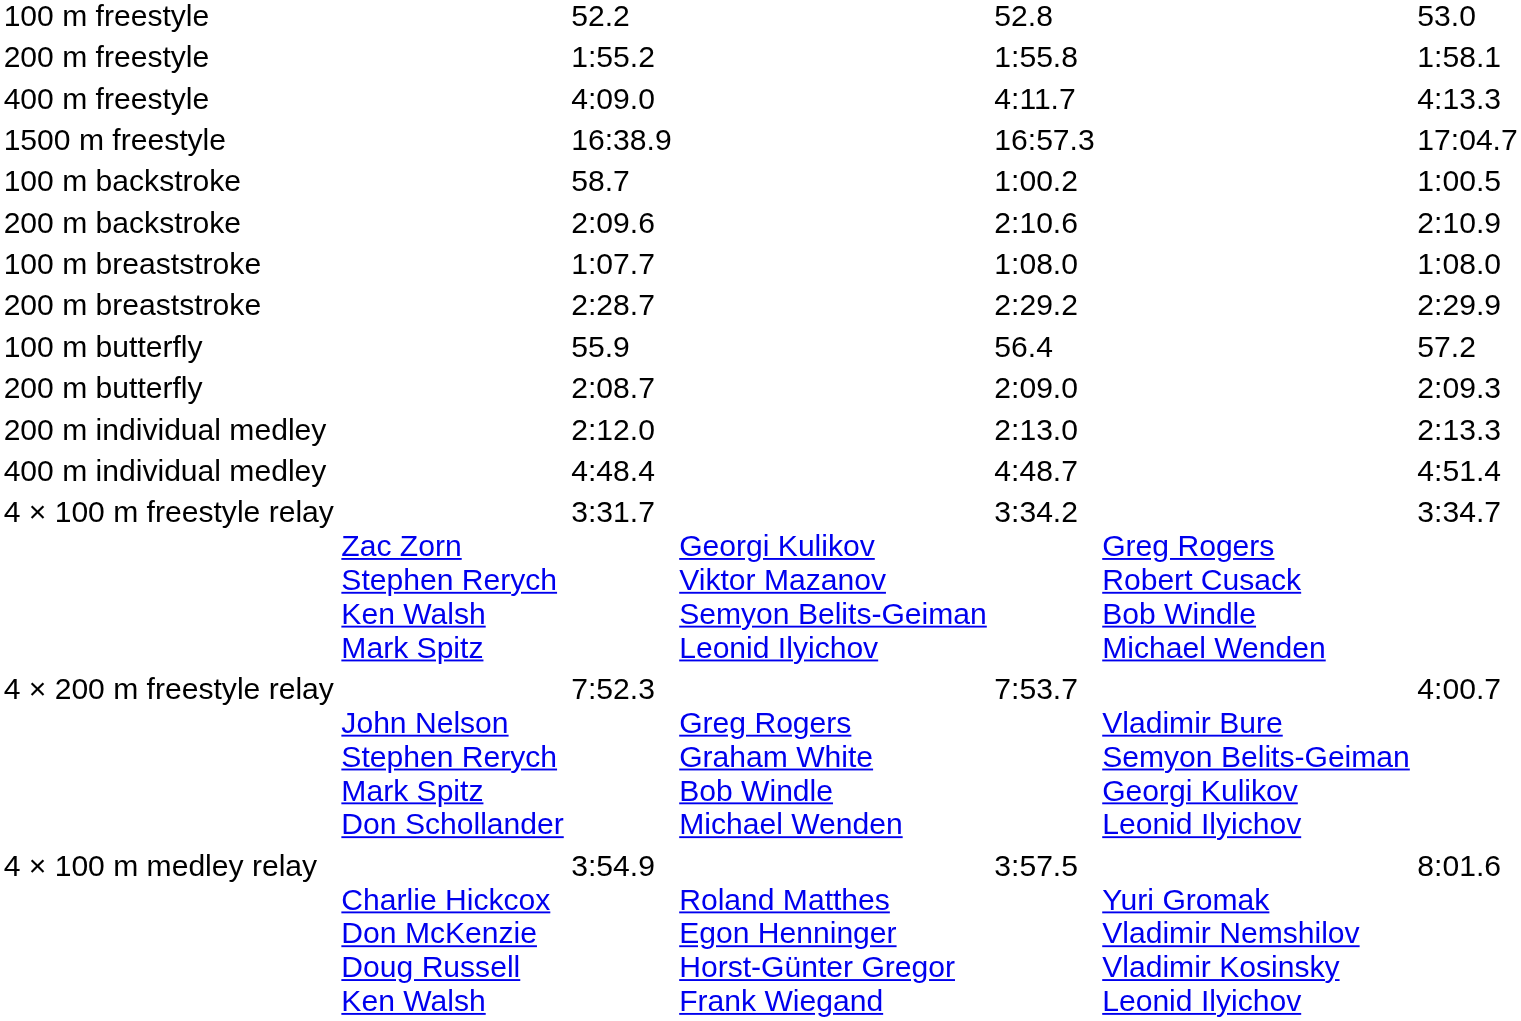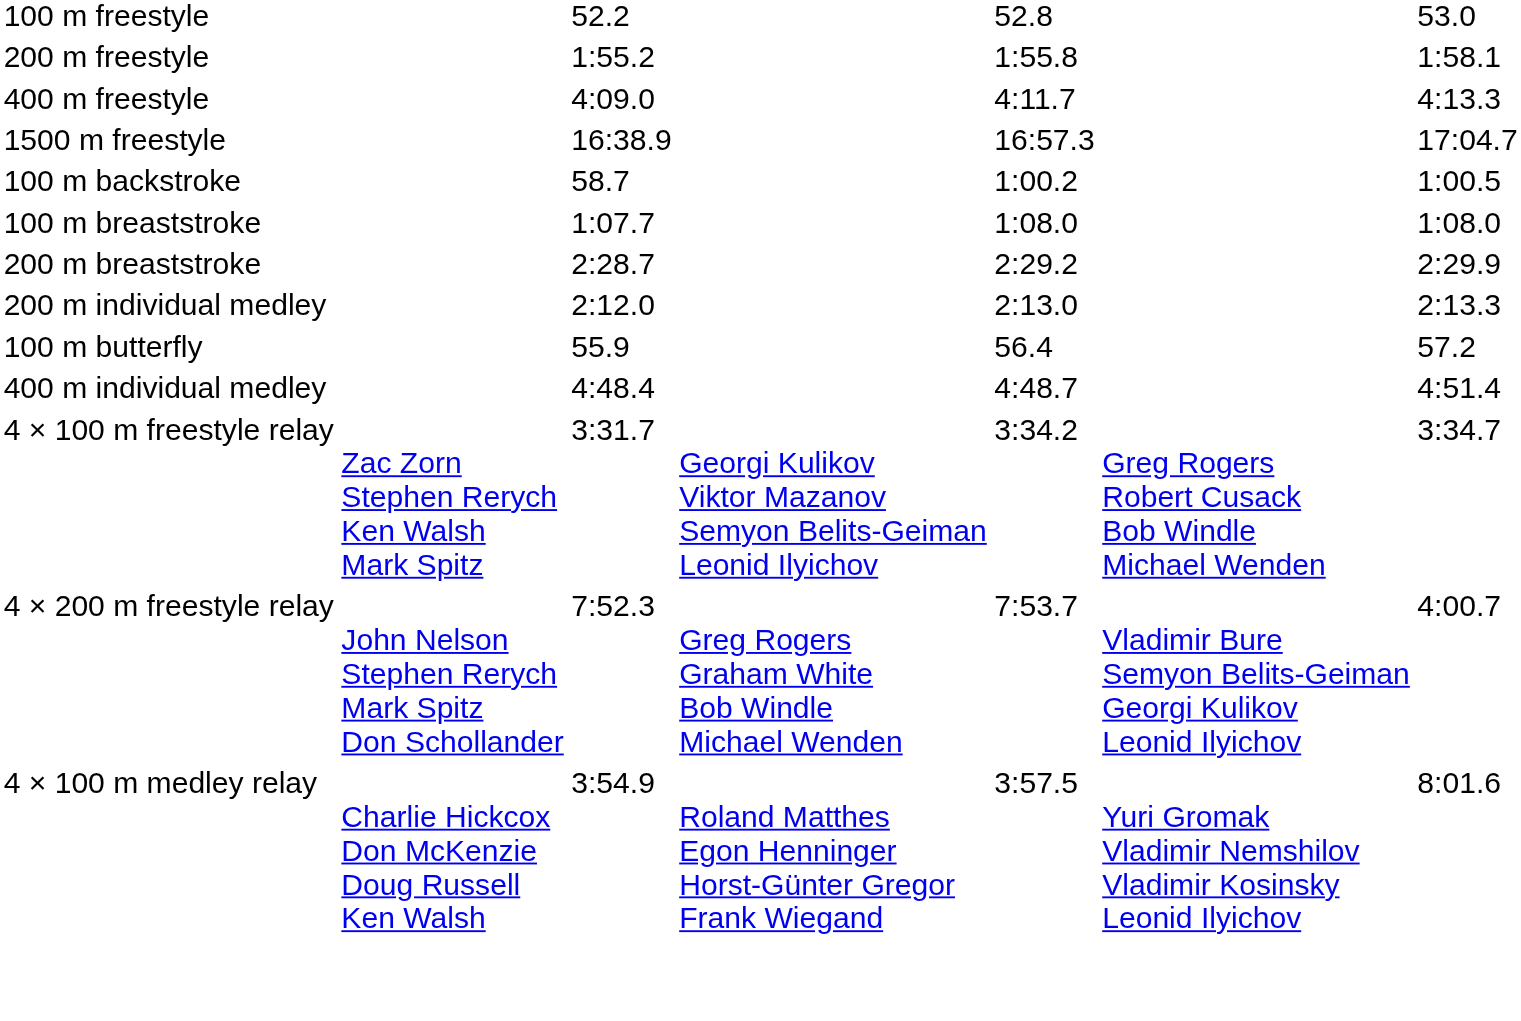 <table>
 <tr>
 <td>100 m freestyle<br></td>
 <td></td>
 <td>52.2 </td>
 <td></td>
 <td>52.8</td>
 <td></td>
 <td>53.0</td>
 </tr>
 <tr>
 <td>200 m freestyle<br></td>
 <td></td>
 <td>1:55.2 </td>
 <td></td>
 <td>1:55.8</td>
 <td></td>
 <td>1:58.1</td>
 </tr>
 <tr>
 <td>400 m freestyle<br></td>
 <td></td>
 <td>4:09.0 </td>
 <td></td>
 <td>4:11.7</td>
 <td></td>
 <td>4:13.3</td>
 </tr>
 <tr>
 <td>1500 m freestyle<br></td>
 <td></td>
 <td>16:38.9 </td>
 <td></td>
 <td>16:57.3</td>
 <td></td>
 <td>17:04.7</td>
 </tr>
 <tr>
 <td>100 m backstroke<br></td>
 <td></td>
 <td>58.7 </td>
 <td></td>
 <td>1:00.2</td>
 <td></td>
 <td>1:00.5</td>
 </tr>
 <tr>
-<td>200 m backstroke<br></td>
-<td></td>
-<td>2:09.6 </td>
-<td></td>
-<td>2:10.6</td>
-<td></td>
-<td>2:10.9</td>
-</tr>
-<tr>
 <td>100 m breaststroke<br></td>
 <td></td>
 <td>1:07.7 </td>
 <td></td>
 <td>1:08.0</td>
 <td></td>
 <td>1:08.0</td>
 </tr>
 <tr>
 <td>200 m breaststroke<br></td>
 <td></td>
 <td>2:28.7</td>
 <td></td>
 <td>2:29.2</td>
 <td></td>
 <td>2:29.9</td>
 </tr>
 <tr>
+<td>200 m individual medley<br></td>
+<td></td>
+<td>2:12.0 </td>
+<td></td>
+<td>2:13.0</td>
+<td></td>
+<td>2:13.3</td>
+</tr>
+<tr>
 <td>100 m butterfly<br></td>
 <td></td>
 <td>55.9 </td>
 <td></td>
 <td>56.4</td>
 <td></td>
 <td>57.2</td>
-</tr>
-<tr>
-<td>200 m butterfly<br></td>
-<td></td>
-<td>2:08.7</td>
-<td></td>
-<td>2:09.0</td>
-<td></td>
-<td>2:09.3</td>
-</tr>
-<tr>
-<td>200 m individual medley<br></td>
-<td></td>
-<td>2:12.0 </td>
-<td></td>
-<td>2:13.0</td>
-<td></td>
-<td>2:13.3</td>
 </tr>
 <tr>
 <td>400 m individual medley<br></td>
 <td></td>
 <td>4:48.4</td>
 <td></td>
 <td>4:48.7</td>
 <td></td>
 <td>4:51.4</td>
 </tr>
 <tr valign="top">
 <td>4 × 100 m freestyle relay<br></td>
 <td><br><a href='#'>Zac Zorn</a><br><a href='#'>Stephen Rerych</a><br><a href='#'>Ken Walsh</a><br><a href='#'>Mark Spitz</a></td>
 <td>3:31.7 </td>
 <td><br><a href='#'>Georgi Kulikov</a><br><a href='#'>Viktor Mazanov</a><br><a href='#'>Semyon Belits-Geiman</a><br><a href='#'>Leonid Ilyichov</a></td>
 <td>3:34.2</td>
 <td><br><a href='#'>Greg Rogers</a><br><a href='#'>Robert Cusack</a><br><a href='#'>Bob Windle</a><br><a href='#'>Michael Wenden</a></td>
 <td>3:34.7</td>
 </tr>
 <tr valign="top">
 <td>4 × 200 m freestyle relay<br></td>
 <td><br><a href='#'>John Nelson</a><br><a href='#'>Stephen Rerych</a><br><a href='#'>Mark Spitz</a><br><a href='#'>Don Schollander</a></td>
 <td>7:52.3</td>
 <td><br><a href='#'>Greg Rogers</a><br><a href='#'>Graham White</a><br><a href='#'>Bob Windle</a><br><a href='#'>Michael Wenden</a></td>
 <td>7:53.7</td>
 <td><br><a href='#'>Vladimir Bure</a><br><a href='#'>Semyon Belits-Geiman</a><br><a href='#'>Georgi Kulikov</a><br><a href='#'>Leonid Ilyichov</a></td>
 <td>4:00.7</td>
 </tr>
 <tr valign="top">
 <td>4 × 100 m medley relay<br></td>
 <td><br><a href='#'>Charlie Hickcox</a><br><a href='#'>Don McKenzie</a><br><a href='#'>Doug Russell</a><br><a href='#'>Ken Walsh</a></td>
 <td>3:54.9 </td>
 <td><br><a href='#'>Roland Matthes</a><br><a href='#'>Egon Henninger</a><br><a href='#'>Horst-Günter Gregor</a><br><a href='#'>Frank Wiegand</a></td>
 <td>3:57.5</td>
 <td><br><a href='#'>Yuri Gromak</a><br><a href='#'>Vladimir Nemshilov</a><br><a href='#'>Vladimir Kosinsky</a><br><a href='#'>Leonid Ilyichov</a></td>
 <td>8:01.6</td>
 </tr>
 </table>
